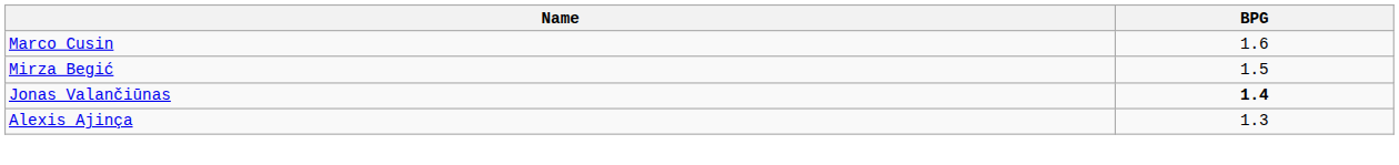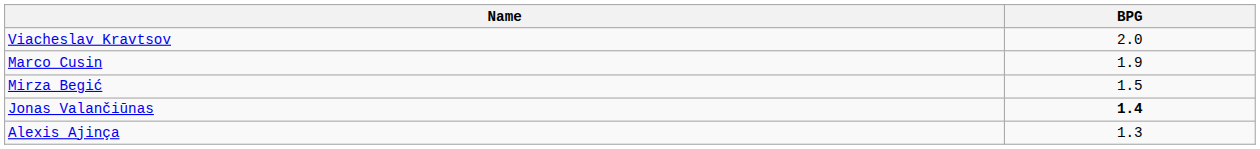 <table class="wikitable" style="width:90%;">
 <tr>
 <th style="width:80%;">Name</th>
 <th style="width:20%;">BPG</th>
 </tr>
 <tr>
+<td> <a href='#'>Viacheslav Kravtsov</a></td>
+<td align=center>2.0</td>
+</tr>
+<tr>
 <td> <a href='#'>Marco Cusin</a></td>
-<td align=center>1.6</td>
+<td align=center>1.9</td>
 </tr>
 <tr>
 <td> <a href='#'>Mirza Begić</a></td>
 <td align=center>1.5</td>
 </tr>
 <tr>
 <td> <a href='#'>Jonas Valančiūnas</a></td>
 <td align=center><strong>1.4</strong></td>
 </tr>
 <tr>
 <td> <a href='#'>Alexis Ajinça</a></td>
 <td align=center>1.3</td>
 </tr>
 </table>
